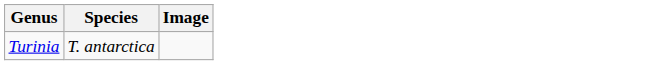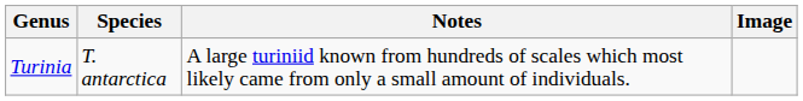 <table class="wikitable">
 <tr>
 <th>Genus</th>
 <th>Species</th>
+<th>Notes</th>
 <th>Image</th>
 </tr>
 <tr>
 <td><em><a href='#'>Turinia</a></em></td>
 <td><em>T. antarctica</em></td>
+<td>A large <a href='#'>turiniid</a> known from hundreds of scales which most likely came from only a small amount of individuals.</td>
 <td></td>
 </tr>
 </table>
